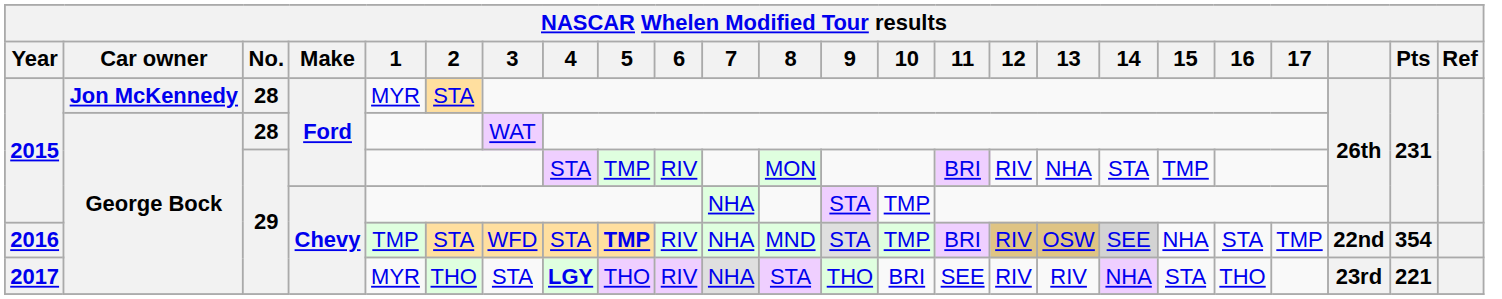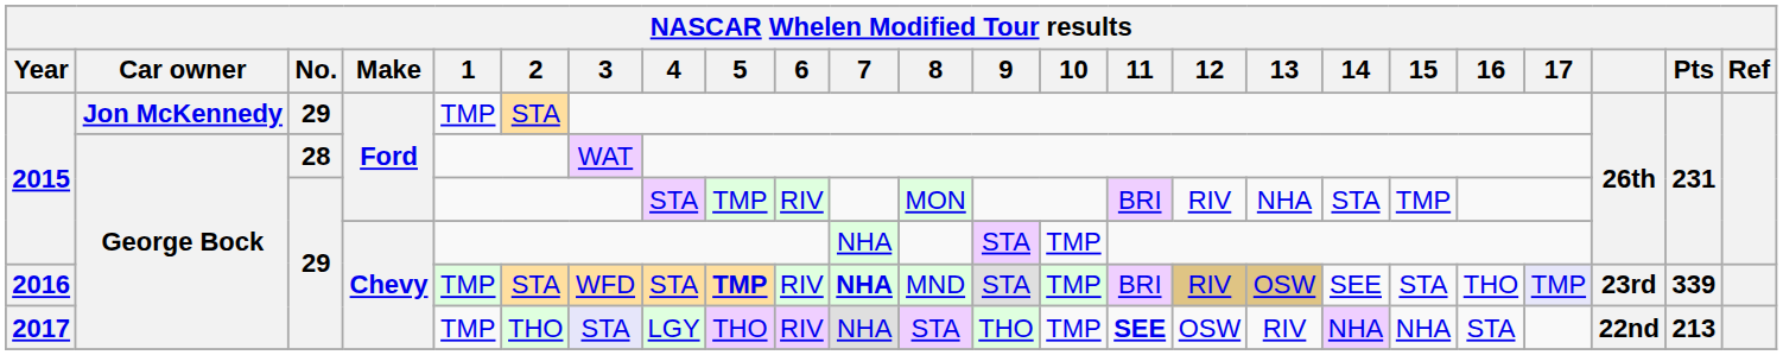 <table class="wikitable" style="text-align:center; font-size:75%">
 <tr>
 <th colspan=38><a href='#'>NASCAR</a> <a href='#'>Whelen Modified Tour</a> results</th>
 </tr>
 <tr>
 <th>Year</th>
 <th>Car owner</th>
 <th>No.</th>
 <th>Make</th>
 <th>1</th>
 <th>2</th>
 <th>3</th>
 <th>4</th>
 <th>5</th>
 <th>6</th>
 <th>7</th>
 <th>8</th>
 <th>9</th>
 <th>10</th>
 <th>11</th>
 <th>12</th>
 <th>13</th>
 <th>14</th>
 <th>15</th>
 <th>16</th>
 <th>17</th>
 <th></th>
 <th>Pts</th>
 <th>Ref</th>
 </tr>
 <tr>
 <th rowspan=4><a href='#'>2015</a></th>
 <th><a href='#'>Jon McKennedy</a></th>
-<th>28</th>
+<th>29</th>
 <th rowspan=3><a href='#'>Ford</a></th>
-<td><a href='#'>MYR</a></td>
+<td><a href='#'>TMP</a></td>
 <td style="background:#FFDF9F;"><a href='#'>STA</a><br></td>
 <td colspan=15></td>
 <th rowspan=4>26th</th>
 <th rowspan=4>231</th>
 <th rowspan=4></th>
 </tr>
 <tr>
 <th rowspan=5>George Bock</th>
 <th>28</th>
 <td colspan=2></td>
 <td style="background:#EFCFFF;"><a href='#'>WAT</a><br></td>
 <td colspan=14></td>
 </tr>
 <tr>
 <th rowspan=4>29</th>
 <td colspan=3></td>
 <td style="background:#EFCFFF;"><a href='#'>STA</a><br></td>
 <td style="background:#DFFFDF;"><a href='#'>TMP</a><br></td>
 <td style="background:#DFFFDF;"><a href='#'>RIV</a><br></td>
 <td></td>
 <td style="background:#DFFFDF;"><a href='#'>MON</a><br></td>
 <td colspan=2></td>
 <td style="background:#EFCFFF;"><a href='#'>BRI</a><br></td>
 <td><a href='#'>RIV</a></td>
 <td><a href='#'>NHA</a></td>
 <td><a href='#'>STA</a></td>
 <td><a href='#'>TMP</a></td>
 <td colspan=2></td>
 </tr>
 <tr>
 <th rowspan=3><a href='#'>Chevy</a></th>
 <td colspan=6></td>
 <td style="background:#DFFFDF;"><a href='#'>NHA</a><br></td>
 <td></td>
 <td style="background:#EFCFFF;"><a href='#'>STA</a><br></td>
 <td><a href='#'>TMP</a></td>
 <td colspan=7></td>
 </tr>
 <tr>
 <th><a href='#'>2016</a></th>
 <td style="background:#DFFFDF;"><a href='#'>TMP</a><br></td>
 <td style="background:#FFDF9F;"><a href='#'>STA</a><br></td>
 <td style="background:#FFDF9F;"><a href='#'>WFD</a><br></td>
 <td style="background:#FFDF9F;"><a href='#'>STA</a><br></td>
 <td style="background:#FFDF9F;"><strong><a href='#'>TMP</a><br></strong></td>
 <td style="background:#DFFFDF;"><a href='#'>RIV</a><br></td>
-<td style="background:#DFFFDF;"><a href='#'>NHA</a><br></td>
+<td style="background:#DFFFDF;"><strong><a href='#'>NHA</a><br></strong></td>
 <td style="background:#DFFFDF;"><a href='#'>MND</a><br></td>
 <td style="background:#DFDFDF;"><a href='#'>STA</a><br></td>
 <td style="background:#DFFFDF;"><a href='#'>TMP</a><br></td>
 <td style="background:#EFCFFF;"><a href='#'>BRI</a><br></td>
 <td style="background:#DFC484;"><a href='#'>RIV</a><br></td>
 <td style="background:#DFC484;"><a href='#'>OSW</a><br></td>
-<td style="background: lightgrey;"><a href='#'>SEE</a></td>
-<td><a href='#'>NHA</a></td>
+<td><a href='#'>SEE</a></td>
 <td><a href='#'>STA</a></td>
-<td><a href='#'>TMP</a></td>
-<th>22nd</th>
-<th>354</th>
+<td><a href='#'>THO</a></td>
+<td style="background: lavender;"><a href='#'>TMP</a></td>
+<th>23rd</th>
+<th>339</th>
 <th></th>
 </tr>
 <tr>
 <th><a href='#'>2017</a></th>
-<td><a href='#'>MYR</a></td>
+<td><a href='#'>TMP</a></td>
 <td style="background:#DFFFDF;"><a href='#'>THO</a><br></td>
-<td><a href='#'>STA</a></td>
-<td style="background:#DFFFDF;"><strong><a href='#'>LGY</a><br></strong></td>
+<td style="background: lavender;"><a href='#'>STA</a></td>
+<td style="background:#DFFFDF;"><a href='#'>LGY</a><br></td>
 <td style="background:#EFCFFF;"><a href='#'>THO</a><br></td>
 <td style="background:#EFCFFF;"><a href='#'>RIV</a><br></td>
 <td style="background:#DFDFDF;"><a href='#'>NHA</a><br></td>
 <td style="background:#EFCFFF;"><a href='#'>STA</a><br></td>
 <td style="background:#DFFFDF;"><a href='#'>THO</a><br></td>
-<td><a href='#'>BRI</a></td>
-<td><a href='#'>SEE</a></td>
-<td><a href='#'>RIV</a></td>
+<td><a href='#'>TMP</a></td>
+<td><strong><a href='#'>SEE</a></strong></td>
+<td><a href='#'>OSW</a></td>
 <td><a href='#'>RIV</a></td>
 <td style="background:#EFCFFF;"><a href='#'>NHA</a><br></td>
+<td><a href='#'>NHA</a></td>
 <td><a href='#'>STA</a></td>
-<td><a href='#'>THO</a></td>
 <td></td>
-<th>23rd</th>
-<th>221</th>
+<th>22nd</th>
+<th>213</th>
 <th></th>
 </tr>
 </table>
